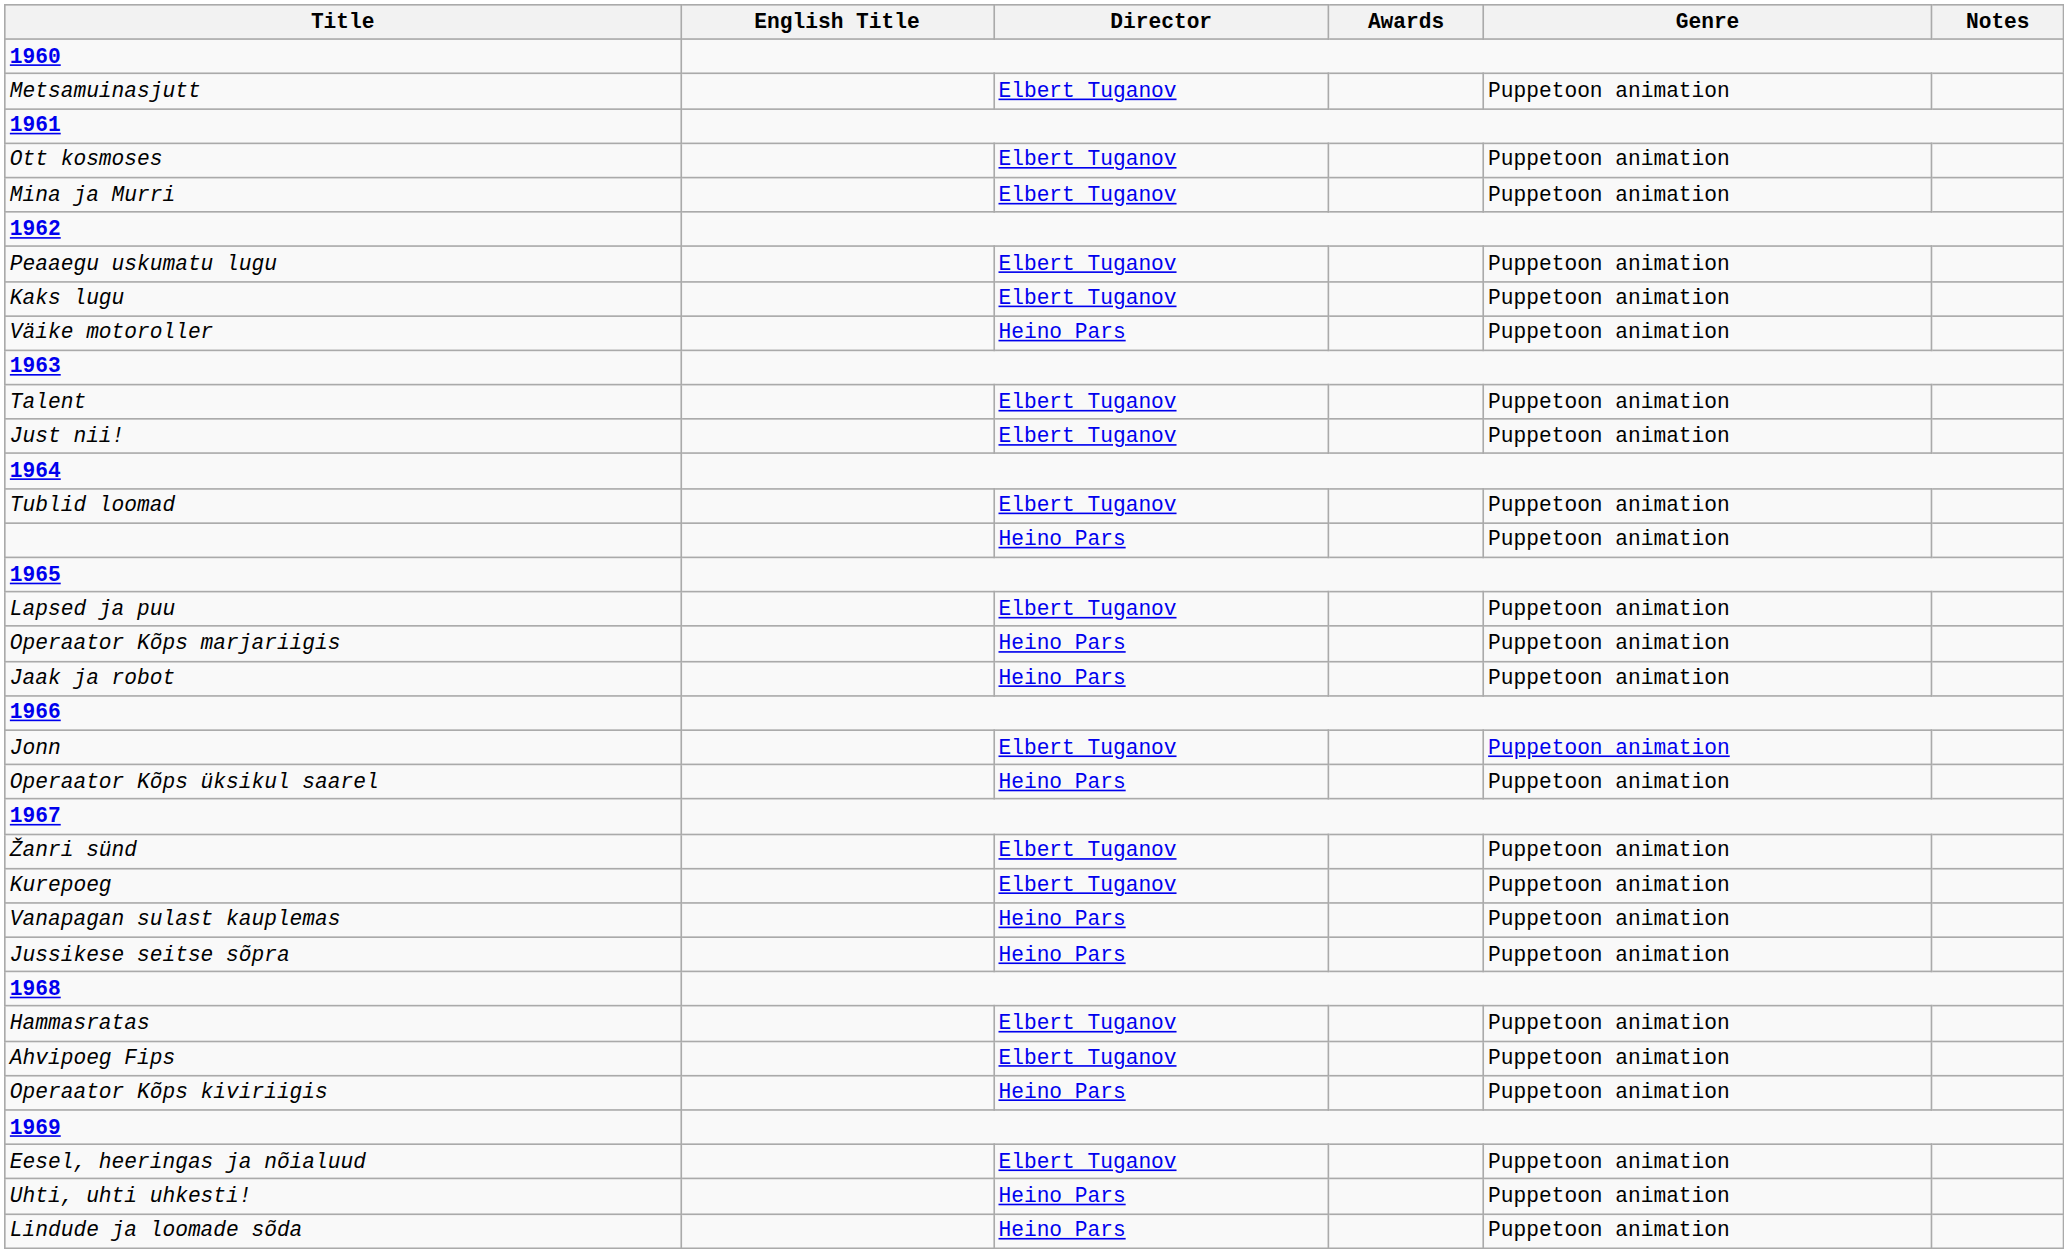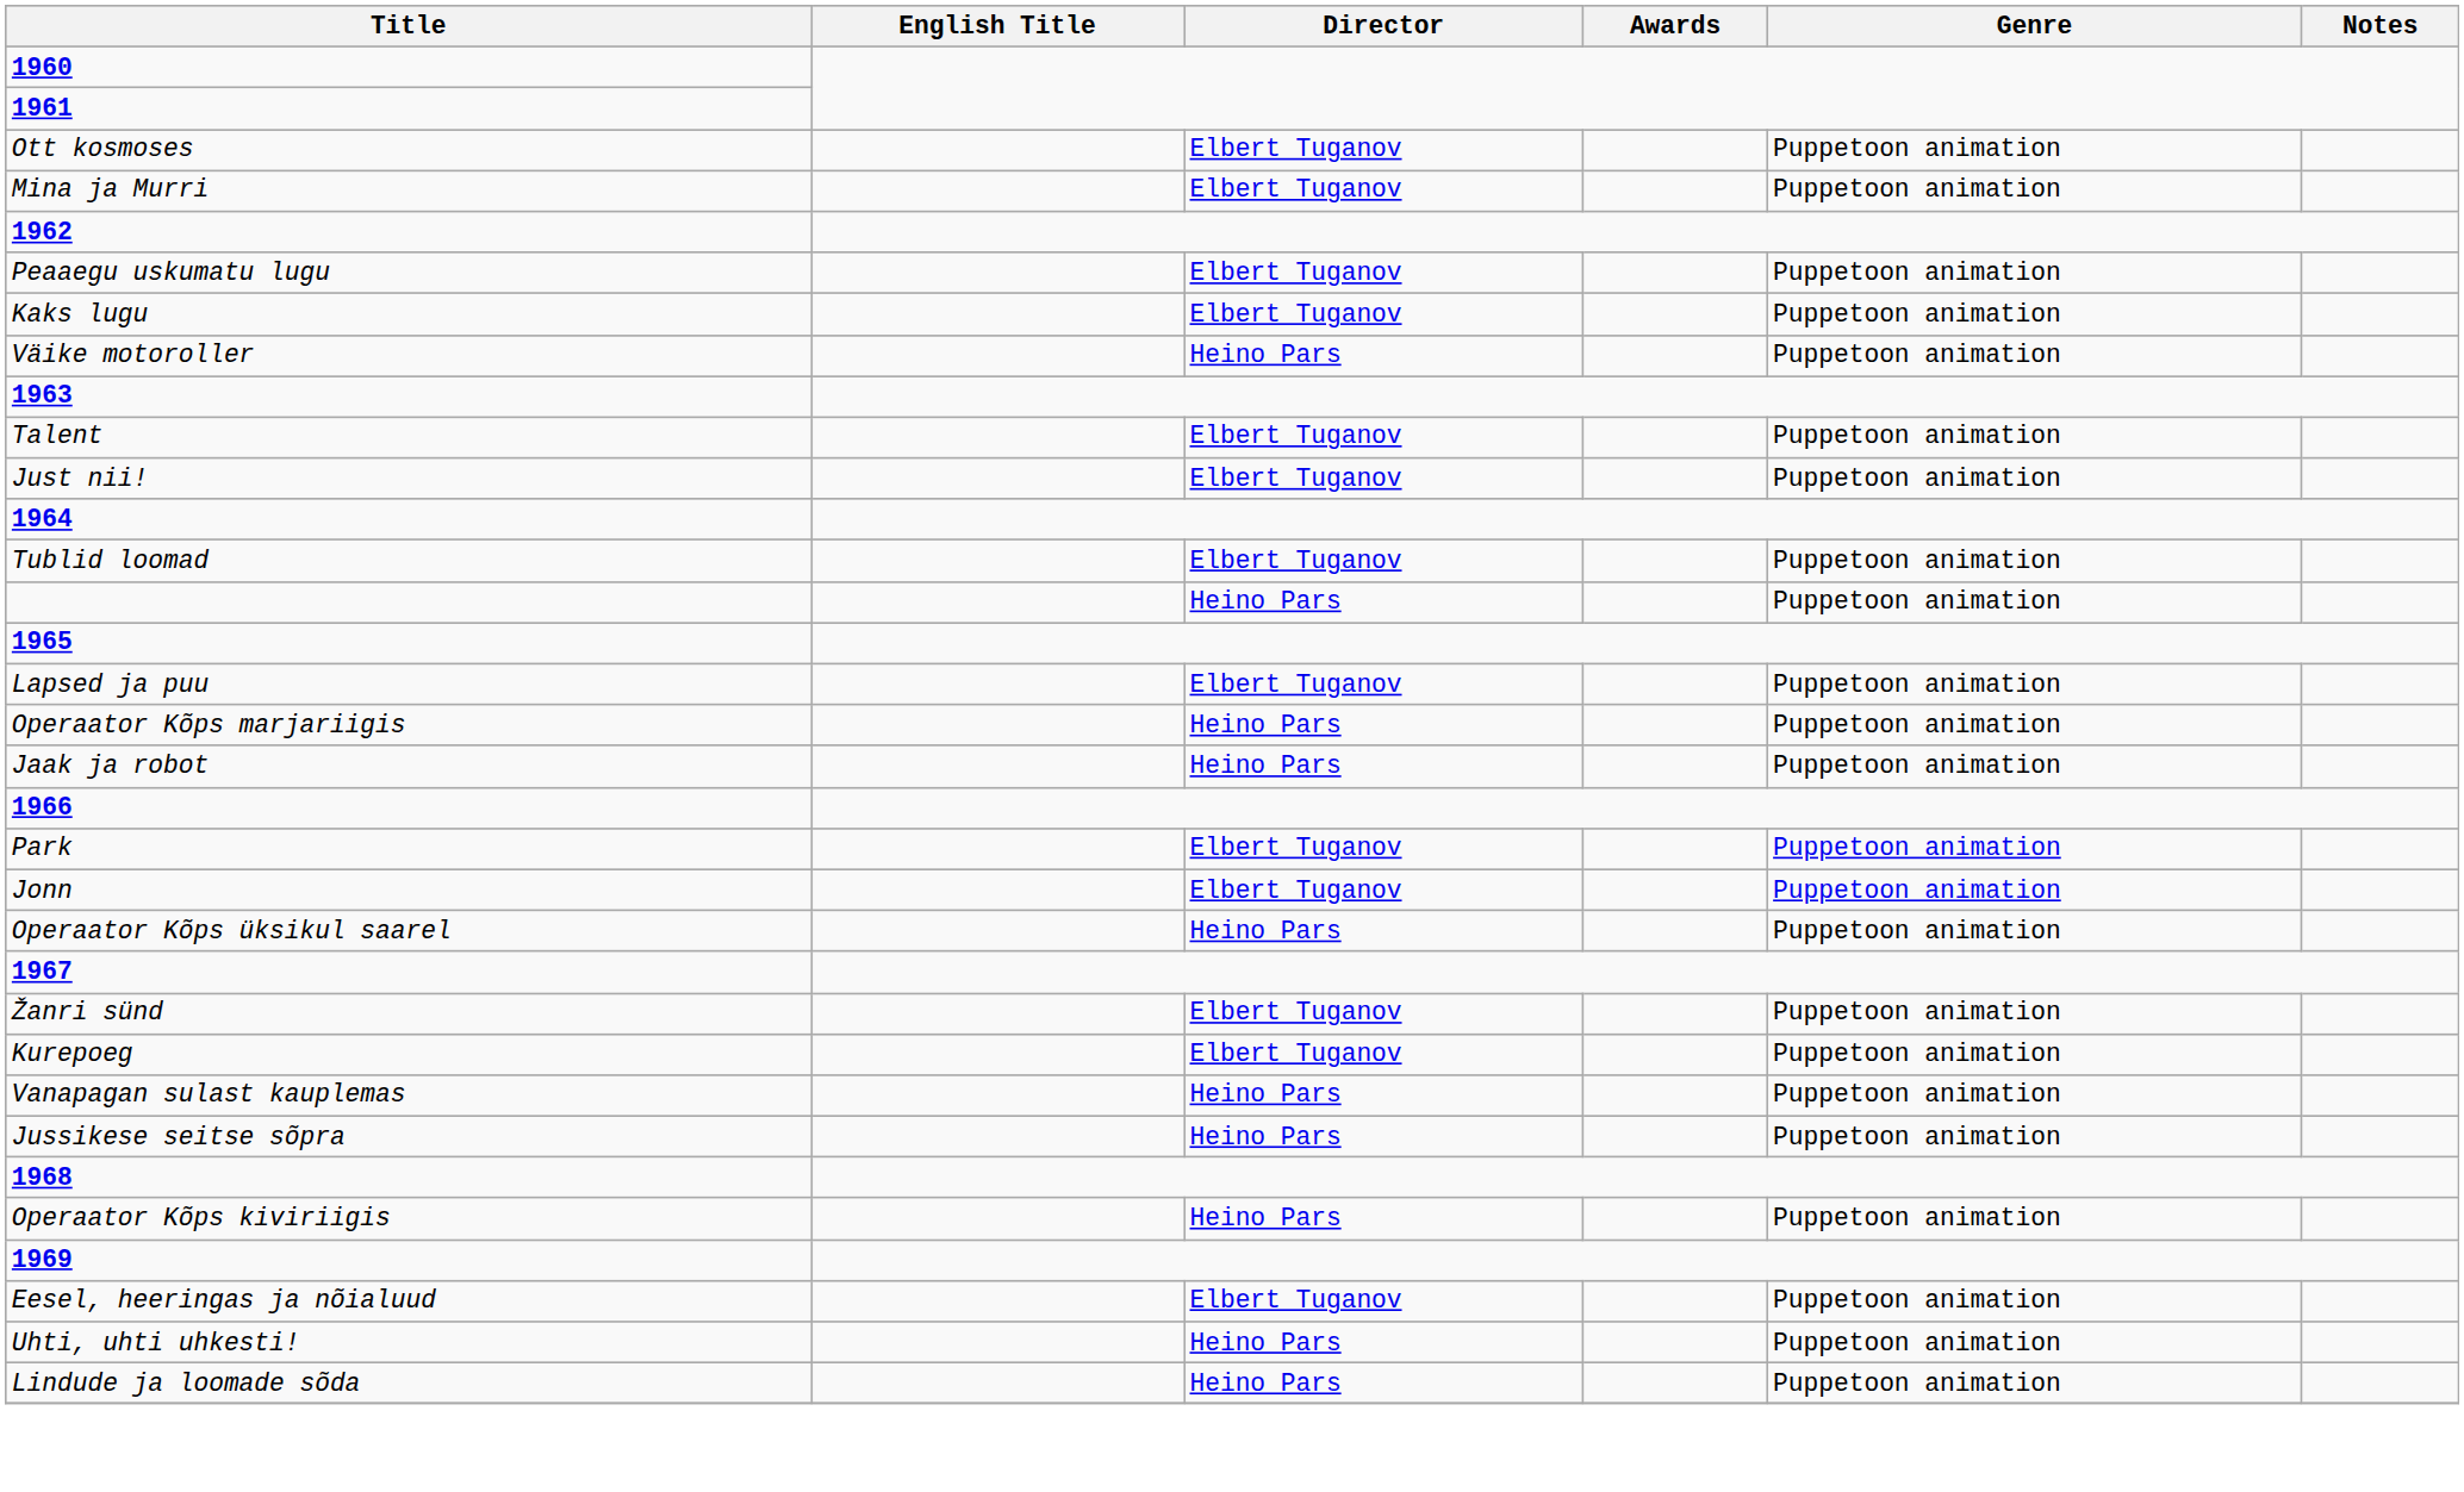 <table class="wikitable" width= "100%">
 <tr>
 <th>Title</th>
 <th>English Title</th>
 <th>Director</th>
 <th>Awards</th>
 <th>Genre</th>
 <th>Notes</th>
 </tr>
 <tr>
 <td><strong><a href='#'>1960</a></strong></td>
-</tr>
-<tr>
-<td><em>Metsamuinasjutt</em></td>
-<td></td>
-<td><a href='#'>Elbert Tuganov</a></td>
-<td></td>
-<td>Puppetoon animation</td>
-<td></td>
 </tr>
 <tr>
 <td><strong><a href='#'>1961</a></strong></td>
 </tr>
 <tr>
 <td><em>Ott kosmoses</em></td>
 <td></td>
 <td><a href='#'>Elbert Tuganov</a></td>
 <td></td>
 <td>Puppetoon animation</td>
 <td></td>
 </tr>
 <tr>
 <td><em>Mina ja Murri</em></td>
 <td></td>
 <td><a href='#'>Elbert Tuganov</a></td>
 <td></td>
 <td>Puppetoon animation</td>
 <td></td>
 </tr>
 <tr>
 <td><strong><a href='#'>1962</a></strong></td>
 </tr>
 <tr>
 <td><em>Peaaegu uskumatu lugu</em></td>
 <td></td>
 <td><a href='#'>Elbert Tuganov</a></td>
 <td></td>
 <td>Puppetoon animation</td>
 <td></td>
 </tr>
 <tr>
 <td><em>Kaks lugu</em></td>
 <td></td>
 <td><a href='#'>Elbert Tuganov</a></td>
 <td></td>
 <td>Puppetoon animation</td>
 <td></td>
 </tr>
 <tr>
 <td><em>Väike motoroller</em></td>
 <td></td>
 <td><a href='#'>Heino Pars</a></td>
 <td></td>
 <td>Puppetoon animation</td>
 <td></td>
 </tr>
 <tr>
 <td><strong><a href='#'>1963</a></strong></td>
 </tr>
 <tr>
 <td><em>Talent</em></td>
 <td></td>
 <td><a href='#'>Elbert Tuganov</a></td>
 <td></td>
 <td>Puppetoon animation</td>
 <td></td>
 </tr>
 <tr>
 <td><em>Just nii!</em></td>
 <td></td>
 <td><a href='#'>Elbert Tuganov</a></td>
 <td></td>
 <td>Puppetoon animation</td>
 <td></td>
 </tr>
 <tr>
 <td><strong><a href='#'>1964</a></strong></td>
 </tr>
 <tr>
 <td><em>Tublid loomad</em></td>
 <td></td>
 <td><a href='#'>Elbert Tuganov</a></td>
 <td></td>
 <td>Puppetoon animation</td>
 <td></td>
 </tr>
 <tr>
 <td><em></em></td>
 <td></td>
 <td><a href='#'>Heino Pars</a></td>
 <td></td>
 <td>Puppetoon animation</td>
 <td></td>
 </tr>
 <tr>
 <td><strong><a href='#'>1965</a></strong></td>
 </tr>
 <tr>
 <td><em>Lapsed ja puu</em></td>
 <td></td>
 <td><a href='#'>Elbert Tuganov</a></td>
 <td></td>
 <td>Puppetoon animation</td>
 <td></td>
 </tr>
 <tr>
 <td><em>Operaator Kõps marjariigis</em></td>
 <td></td>
 <td><a href='#'>Heino Pars</a></td>
 <td></td>
 <td>Puppetoon animation</td>
 <td></td>
 </tr>
 <tr>
 <td><em>Jaak ja robot</em></td>
 <td></td>
 <td><a href='#'>Heino Pars</a></td>
 <td></td>
 <td>Puppetoon animation</td>
 <td></td>
 </tr>
 <tr>
 <td><strong><a href='#'>1966</a></strong></td>
 </tr>
 <tr>
+<td><em>Park</em></td>
+<td></td>
+<td><a href='#'>Elbert Tuganov</a></td>
+<td></td>
+<td><a href='#'>Puppetoon animation</a></td>
+<td></td>
+</tr>
+<tr>
 <td><em>Jonn</em></td>
 <td></td>
 <td><a href='#'>Elbert Tuganov</a></td>
 <td></td>
 <td><a href='#'>Puppetoon animation</a></td>
 <td></td>
 </tr>
 <tr>
 <td><em>Operaator Kõps üksikul saarel</em></td>
 <td></td>
 <td><a href='#'>Heino Pars</a></td>
 <td></td>
 <td>Puppetoon animation</td>
 <td></td>
 </tr>
 <tr>
 <td><strong><a href='#'>1967</a></strong></td>
 </tr>
 <tr>
 <td><em>Žanri sünd</em></td>
 <td></td>
 <td><a href='#'>Elbert Tuganov</a></td>
 <td></td>
 <td>Puppetoon animation</td>
 <td></td>
 </tr>
 <tr>
 <td><em>Kurepoeg</em></td>
 <td></td>
 <td><a href='#'>Elbert Tuganov</a></td>
 <td></td>
 <td>Puppetoon animation</td>
 <td></td>
 </tr>
 <tr>
 <td><em>Vanapagan sulast kauplemas</em></td>
 <td></td>
 <td><a href='#'>Heino Pars</a></td>
 <td></td>
 <td>Puppetoon animation</td>
 <td></td>
 </tr>
 <tr>
 <td><em>Jussikese seitse sõpra</em></td>
 <td></td>
 <td><a href='#'>Heino Pars</a></td>
 <td></td>
 <td>Puppetoon animation</td>
 <td></td>
 </tr>
 <tr>
 <td><strong><a href='#'>1968</a></strong></td>
 </tr>
 <tr>
-<td><em>Hammasratas</em></td>
-<td></td>
-<td><a href='#'>Elbert Tuganov</a></td>
-<td></td>
-<td>Puppetoon animation</td>
-<td></td>
-</tr>
-<tr>
-<td><em>Ahvipoeg Fips</em></td>
-<td></td>
-<td><a href='#'>Elbert Tuganov</a></td>
-<td></td>
-<td>Puppetoon animation</td>
-<td></td>
-</tr>
-<tr>
 <td><em>Operaator Kõps kiviriigis</em></td>
 <td></td>
 <td><a href='#'>Heino Pars</a></td>
 <td></td>
 <td>Puppetoon animation</td>
 <td></td>
 </tr>
 <tr>
 <td><strong><a href='#'>1969</a></strong></td>
 </tr>
 <tr>
 <td><em>Eesel, heeringas ja nõialuud</em></td>
 <td></td>
 <td><a href='#'>Elbert Tuganov</a></td>
 <td></td>
 <td>Puppetoon animation</td>
 <td></td>
 </tr>
 <tr>
 <td><em>Uhti, uhti uhkesti!</em></td>
 <td></td>
 <td><a href='#'>Heino Pars</a></td>
 <td></td>
 <td>Puppetoon animation</td>
 <td></td>
 </tr>
 <tr>
 <td><em>Lindude ja loomade sõda</em></td>
 <td></td>
 <td><a href='#'>Heino Pars</a></td>
 <td></td>
 <td>Puppetoon animation</td>
 <td></td>
 </tr>
 <tr>
 </tr>
 </table>
